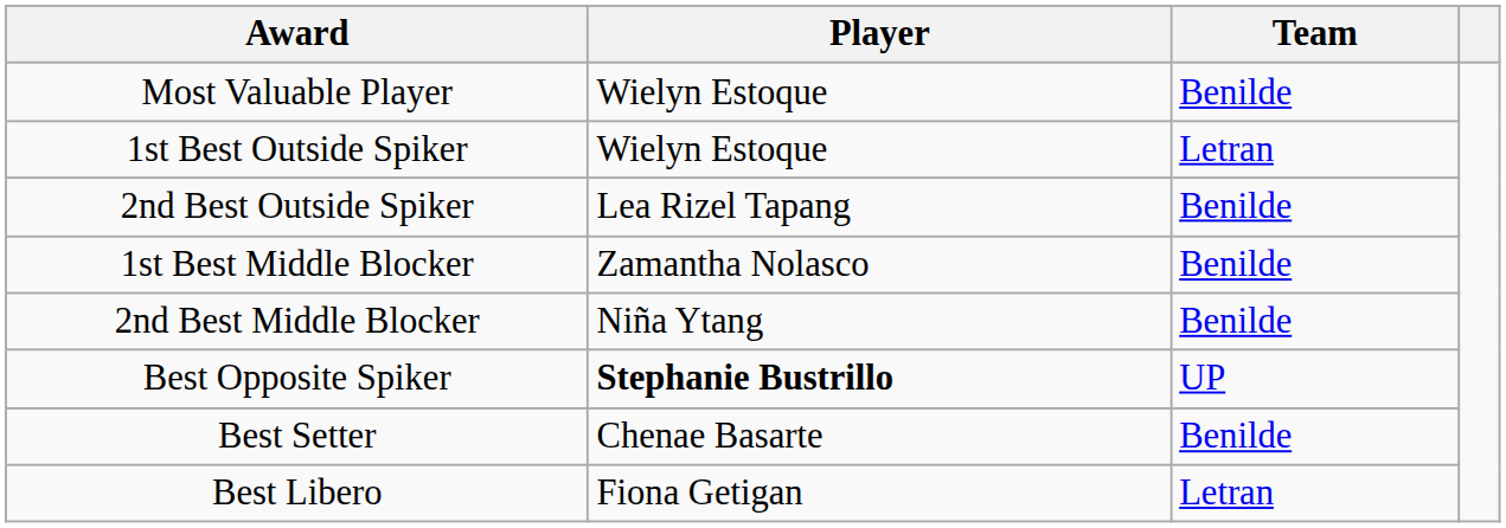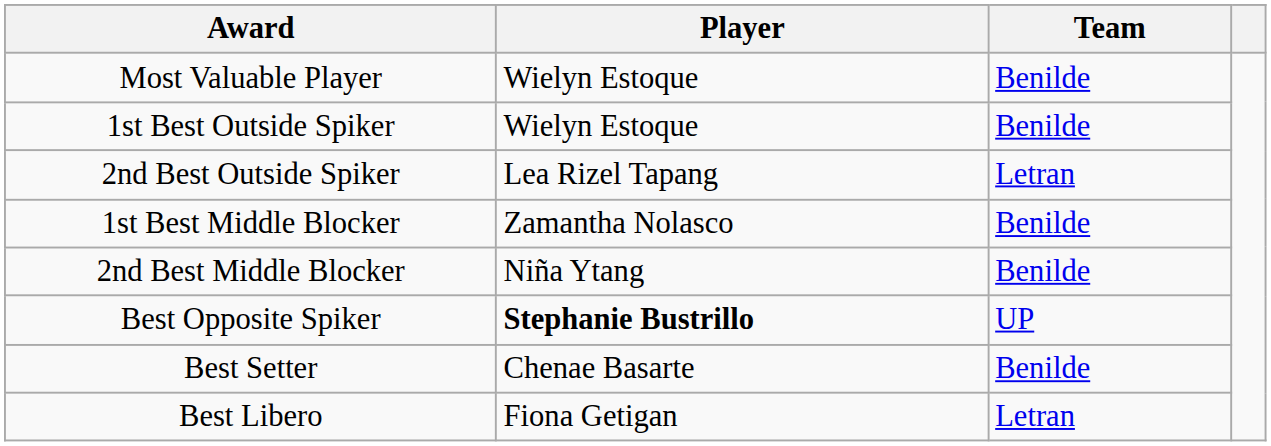 <table class="wikitable">
 <tr>
 <th width=250>Award</th>
 <th width=250>Player</th>
 <th width=120>Team</th>
 <th width=10></th>
 </tr>
 <tr>
 <td style="text-align:center">Most Valuable Player</td>
 <td>Wielyn Estoque</td>
 <td><a href='#'>Benilde</a></td>
 <td rowspan="8"></td>
 </tr>
 <tr>
 <td style="text-align:center">1st Best Outside Spiker</td>
 <td>Wielyn Estoque</td>
-<td><a href='#'>Letran</a></td>
+<td><a href='#'>Benilde</a></td>
 </tr>
 <tr>
 <td style="text-align:center">2nd Best Outside Spiker</td>
 <td>Lea Rizel Tapang</td>
-<td><a href='#'>Benilde</a></td>
+<td><a href='#'>Letran</a></td>
 </tr>
 <tr>
 <td style="text-align:center">1st Best Middle Blocker</td>
 <td>Zamantha Nolasco</td>
 <td><a href='#'>Benilde</a></td>
 </tr>
 <tr>
 <td style="text-align:center">2nd Best Middle Blocker</td>
 <td>Niña Ytang</td>
 <td><a href='#'>Benilde</a></td>
 </tr>
 <tr>
 <td style="text-align:center">Best Opposite Spiker</td>
 <td><strong>Stephanie Bustrillo</strong></td>
 <td><a href='#'>UP</a></td>
 </tr>
 <tr>
 <td style="text-align:center">Best Setter</td>
 <td>Chenae Basarte</td>
 <td><a href='#'>Benilde</a></td>
 </tr>
 <tr>
 <td style="text-align:center">Best Libero</td>
 <td>Fiona Getigan</td>
 <td><a href='#'>Letran</a></td>
 </tr>
 </table>
